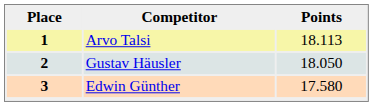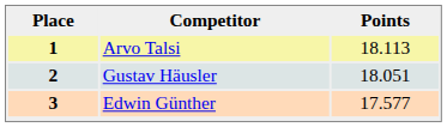 <table style="border-style:solid;border-width:1px;border-color:#808080;background-color:#EFEFEF" cellspacing="2" cellpadding="2" width="380px">
 <tr bgcolor="#EFEFEF">
 <th align=center>Place</th>
 <th align=center>Competitor</th>
 <th align=center>Points</th>
 </tr>
 <tr align="center" valign="top" bgcolor="#F7F6A8">
 <th>1</th>
 <td align="left"> <a href='#'>Arvo Talsi</a></td>
 <td align="center">18.113</td>
 </tr>
 <tr align="center" valign="top" bgcolor="#DCE5E5">
 <th>2</th>
 <td align="left"> <a href='#'>Gustav Häusler</a></td>
-<td align="center">18.050</td>
+<td align="center">18.051</td>
 </tr>
 <tr align="center" valign="top" bgcolor="#FFDAB9">
 <th>3</th>
 <td align="left"> <a href='#'>Edwin Günther</a></td>
-<td align="center">17.580</td>
+<td align="center">17.577</td>
 </tr>
 <tr align="center" valign="top" bgcolor="#FFFFFF">
 </tr>
 </table>
